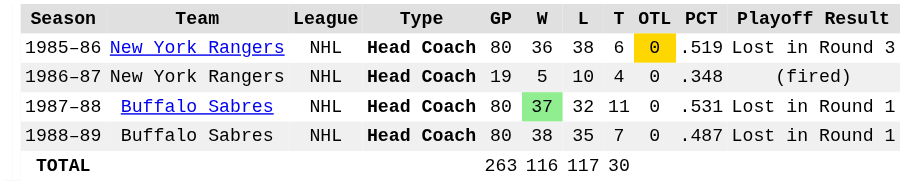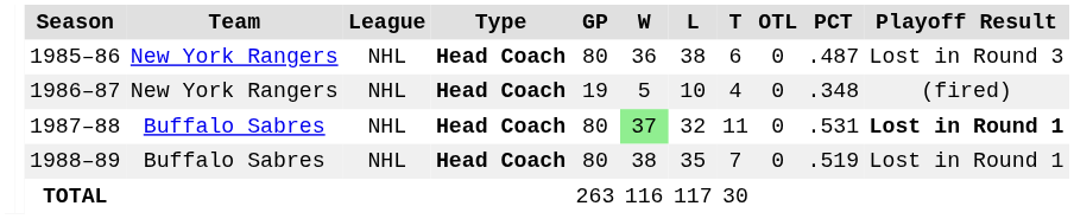 <table BORDER="0" CELLPADDING="3" CELLSPACING="0" ID="Table">
 <tr ALIGN="center" bgcolor="#e0e0e0">
 <th ALIGN="center" rowspan="99" bgcolor="#ffffff"></th>
 <th ALIGN="center" rowspan="99" bgcolor="#ffffff"></th>
 </tr>
 <tr ALIGN="center" bgcolor="#e0e0e0">
 <th ALIGN="center">Season</th>
 <th ALIGN="center">Team</th>
 <th ALIGN="center">League</th>
 <th ALIGN="center">Type</th>
 <th ALIGN="center">GP</th>
 <th ALIGN="center">W</th>
 <th ALIGN="center">L</th>
 <th ALIGN="center">T</th>
 <th ALIGN="center">OTL</th>
 <th ALIGN="center">PCT</th>
 <th ALIGN="center">Playoff Result</th>
 </tr>
 <tr ALIGN="center">
 <td ALIGN="center">1985–86</td>
 <td ALIGN="center"><a href='#'>New York Rangers</a></td>
 <td ALIGN="center">NHL</td>
 <th ALIGN="center">Head Coach</th>
 <td ALIGN="center">80</td>
 <td ALIGN="center">36</td>
 <td ALIGN="center">38</td>
 <td ALIGN="center">6</td>
-<td ALIGN="center" style="background: gold;">0</td>
-<td ALIGN="center">.519</td>
+<td ALIGN="center">0</td>
+<td ALIGN="center">.487</td>
 <td ALIGN="center">Lost in Round 3</td>
 </tr>
 <tr ALIGN="center"  bgcolor="#f0f0f0">
 <td ALIGN="center">1986–87</td>
 <td ALIGN="center">New York Rangers</td>
 <td ALIGN="center">NHL</td>
 <th ALIGN="center">Head Coach</th>
 <td ALIGN="center">19</td>
 <td ALIGN="center">5</td>
 <td ALIGN="center">10</td>
 <td ALIGN="center">4</td>
 <td ALIGN="center">0</td>
 <td ALIGN="center">.348</td>
 <td ALIGN="center">(fired)</td>
 </tr>
 <tr ALIGN="center">
 <td ALIGN="center">1987–88</td>
 <td ALIGN="center"><a href='#'>Buffalo Sabres</a></td>
 <td ALIGN="center">NHL</td>
 <th ALIGN="center">Head Coach</th>
 <td ALIGN="center">80</td>
 <td ALIGN="center" style="background: lightgreen;">37</td>
 <td ALIGN="center">32</td>
 <td ALIGN="center">11</td>
 <td ALIGN="center">0</td>
 <td ALIGN="center">.531</td>
-<td ALIGN="center">Lost in Round 1</td>
+<td ALIGN="center"><strong>Lost in Round 1</strong></td>
 </tr>
 <tr ALIGN="center"  bgcolor="#f0f0f0">
 <td ALIGN="center">1988–89</td>
 <td ALIGN="center">Buffalo Sabres</td>
 <td ALIGN="center">NHL</td>
 <th ALIGN="center">Head Coach</th>
 <td ALIGN="center">80</td>
 <td ALIGN="center">38</td>
 <td ALIGN="center">35</td>
 <td ALIGN="center">7</td>
 <td ALIGN="center">0</td>
-<td ALIGN="center">.487</td>
+<td ALIGN="center">.519</td>
 <td ALIGN="center">Lost in Round 1</td>
 </tr>
 <tr ALIGN="center">
 <td ALIGN="center"><strong>TOTAL</strong></td>
 <td ALIGN="center"></td>
 <td ALIGN="center"></td>
 <td ALIGN="center"></td>
 <td ALIGN="center">263</td>
 <td ALIGN="center">116</td>
 <td ALIGN="center">117</td>
 <td ALIGN="center">30</td>
 </tr>
 </table>
